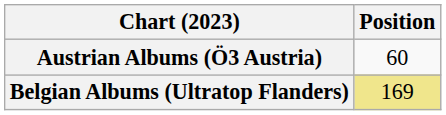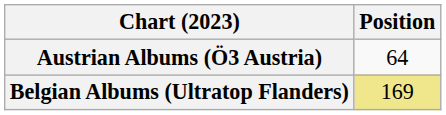 <table class="wikitable sortable plainrowheaders" style="text-align:center">
 <tr>
 <th scope="col">Chart (2023)</th>
 <th scope="col">Position</th>
 </tr>
 <tr>
 <th scope="row">Austrian Albums (Ö3 Austria)</th>
-<td>60</td>
+<td>64</td>
 </tr>
 <tr>
 <th scope="row">Belgian Albums (Ultratop Flanders)</th>
 <td style="background: khaki;">169</td>
 </tr>
 </table>
